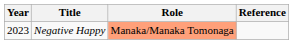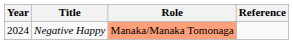 <table class="wikitable">
 <tr>
 <th>Year</th>
 <th>Title</th>
 <th>Role</th>
 <th>Reference</th>
 </tr>
 <tr>
-<td>2023</td>
+<td>2024</td>
 <td><em>Negative Happy</em></td>
 <td style="background: lightsalmon;">Manaka/Manaka Tomonaga</td>
 <td></td>
 </tr>
 </table>
